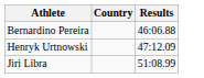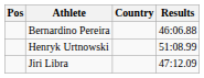 <table class="wikitable">
 <tr>
+<th>Pos</th>
 <th>Athlete</th>
 <th>Country</th>
 <th>Results</th>
 </tr>
 <tr>
+<td align="center"></td>
 <td>Bernardino Pereira</td>
 <td></td>
 <td>46:06.88</td>
 </tr>
 <tr>
+<td align="center"></td>
 <td>Henryk Urtnowski</td>
+<td></td>
+<td>51:08.99</td>
+</tr>
+<tr>
+<td align="center"></td>
+<td>Jiri Libra</td>
 <td></td>
 <td>47:12.09</td>
 </tr>
-<tr>
-<td>Jiri Libra</td>
-<td></td>
-<td>51:08.99</td>
-</tr>
 </table>
